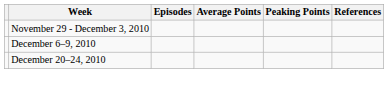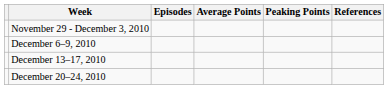 <table class="wikitable">
 <tr>
 <th></th>
 <th>Week</th>
 <th>Episodes</th>
 <th>Average Points</th>
 <th>Peaking Points</th>
 <th>References</th>
 </tr>
 <tr>
 <td></td>
 <td>November 29 - December 3, 2010</td>
 <td></td>
 <td></td>
 <td></td>
 <td></td>
 </tr>
 <tr>
 <td></td>
 <td>December 6–9, 2010</td>
 <td></td>
 <td></td>
 <td></td>
 <td></td>
 </tr>
 <tr>
 <td></td>
+<td>December 13–17, 2010</td>
+<td></td>
+<td></td>
+<td></td>
+<td></td>
+</tr>
+<tr>
+<td></td>
 <td>December 20–24, 2010</td>
 <td></td>
 <td></td>
 <td></td>
 <td></td>
 </tr>
 </table>
